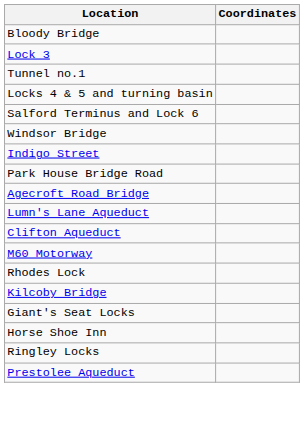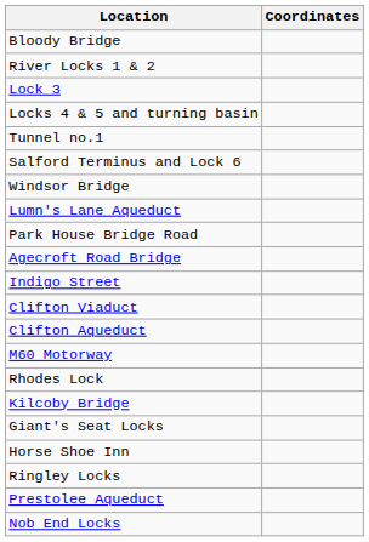 <table class="wikitable" style="font-size:90%; border:0; line-height:120%;">
 <tr>
 <th>Location</th>
 <th>Coordinates</th>
 </tr>
 <tr>
 <td>Bloody Bridge</td>
 <td></td>
 </tr>
 <tr>
+<td>River Locks 1 & 2</td>
+<td></td>
+</tr>
+<tr>
 <td><a href='#'>Lock 3</a></td>
 <td></td>
 </tr>
 <tr>
-<td>Tunnel no.1</td>
+<td>Locks 4 & 5 and turning basin</td>
 <td></td>
 </tr>
 <tr>
-<td>Locks 4 & 5 and turning basin</td>
+<td>Tunnel no.1</td>
 <td></td>
 </tr>
 <tr>
 <td>Salford Terminus and Lock 6</td>
 <td></td>
 </tr>
 <tr>
 <td>Windsor Bridge</td>
 <td></td>
 </tr>
 <tr>
-<td><a href='#'>Indigo Street</a></td>
+<td><a href='#'>Lumn's Lane Aqueduct</a></td>
 <td></td>
 </tr>
 <tr>
 <td>Park House Bridge Road</td>
 <td></td>
 </tr>
 <tr>
 <td><a href='#'>Agecroft Road Bridge</a></td>
 <td></td>
 </tr>
 <tr>
-<td><a href='#'>Lumn's Lane Aqueduct</a></td>
+<td><a href='#'>Indigo Street</a></td>
+<td></td>
+</tr>
+<tr>
+<td><a href='#'>Clifton Viaduct</a></td>
 <td></td>
 </tr>
 <tr>
 <td><a href='#'>Clifton Aqueduct</a></td>
 <td></td>
 </tr>
 <tr>
 <td><a href='#'>M60 Motorway</a></td>
 <td></td>
 </tr>
 <tr>
 <td>Rhodes Lock</td>
 <td></td>
 </tr>
 <tr>
 <td><a href='#'>Kilcoby Bridge</a></td>
 <td></td>
 </tr>
 <tr>
 <td>Giant's Seat Locks</td>
 <td></td>
 </tr>
 <tr>
 <td>Horse Shoe Inn</td>
 <td></td>
 </tr>
 <tr>
 <td>Ringley Locks</td>
 <td></td>
 </tr>
 <tr>
 <td><a href='#'>Prestolee Aqueduct</a></td>
 <td></td>
 </tr>
+<tr>
+<td><a href='#'>Nob End Locks</a></td>
+<td></td>
+</tr>
 </table>
